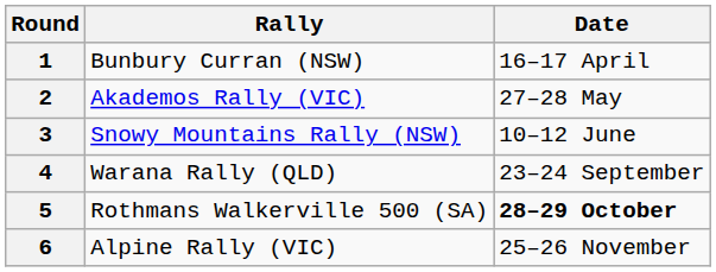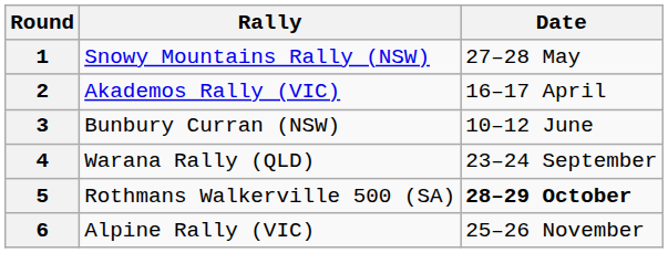 <table class="wikitable" border="1">
 <tr>
 <th>Round</th>
 <th>Rally</th>
 <th>Date</th>
 </tr>
 <tr>
 <th>1</th>
-<td>Bunbury Curran (NSW)</td>
-<td>16–17 April</td>
+<td><a href='#'>Snowy Mountains Rally (NSW)</a></td>
+<td>27–28 May</td>
 </tr>
 <tr>
 <th>2</th>
 <td><a href='#'>Akademos Rally (VIC)</a></td>
-<td>27–28 May</td>
+<td>16–17 April</td>
 </tr>
 <tr>
 <th>3</th>
-<td><a href='#'>Snowy Mountains Rally (NSW)</a></td>
+<td>Bunbury Curran (NSW)</td>
 <td>10–12 June</td>
 </tr>
 <tr>
 <th>4</th>
 <td>Warana Rally (QLD)</td>
 <td>23–24 September</td>
 </tr>
 <tr>
 <th>5</th>
 <td>Rothmans Walkerville 500 (SA)</td>
 <td><strong>28–29 October</strong></td>
 </tr>
 <tr>
 <th>6</th>
 <td>Alpine Rally (VIC)</td>
 <td>25–26 November</td>
 </tr>
 </table>
